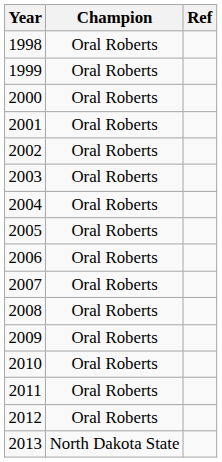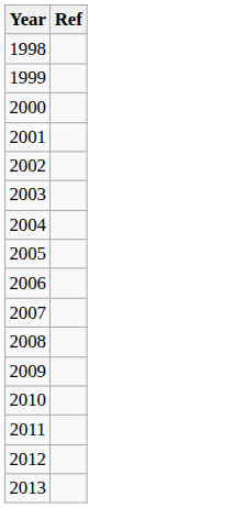 <table class="wikitable" style="text-align:center;" cellspacing="2">
 <tr>
 <th>Year</th>
-<th>Champion</th>
 <th>Ref</th>
 </tr>
 <tr>
 <td>1998</td>
-<td>Oral Roberts</td>
 <td></td>
 </tr>
 <tr>
 <td>1999</td>
-<td>Oral Roberts</td>
 <td></td>
 </tr>
 <tr>
 <td>2000</td>
-<td>Oral Roberts</td>
 <td></td>
 </tr>
 <tr>
 <td>2001</td>
-<td>Oral Roberts</td>
 <td></td>
 </tr>
 <tr>
 <td>2002</td>
-<td>Oral Roberts</td>
 <td></td>
 </tr>
 <tr>
 <td>2003</td>
-<td>Oral Roberts</td>
 <td></td>
 </tr>
 <tr>
 <td>2004</td>
-<td>Oral Roberts</td>
 <td></td>
 </tr>
 <tr>
 <td>2005</td>
-<td>Oral Roberts</td>
 <td></td>
 </tr>
 <tr>
 <td>2006</td>
-<td>Oral Roberts</td>
 <td></td>
 </tr>
 <tr>
 <td>2007</td>
-<td>Oral Roberts</td>
 <td></td>
 </tr>
 <tr>
 <td>2008</td>
-<td>Oral Roberts</td>
 <td></td>
 </tr>
 <tr>
 <td>2009</td>
-<td>Oral Roberts</td>
 <td></td>
 </tr>
 <tr>
 <td>2010</td>
-<td>Oral Roberts</td>
 <td></td>
 </tr>
 <tr>
 <td>2011</td>
-<td>Oral Roberts</td>
 <td></td>
 </tr>
 <tr>
 <td>2012</td>
-<td>Oral Roberts</td>
 <td></td>
 </tr>
 <tr>
 <td>2013</td>
-<td>North Dakota State</td>
 <td></td>
 </tr>
 </table>
